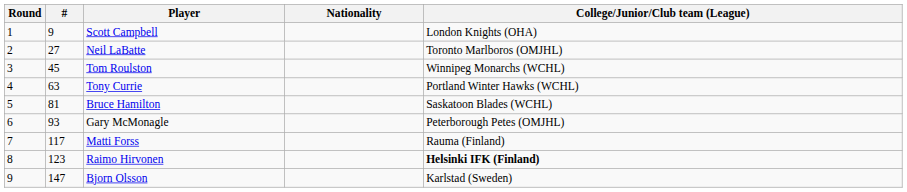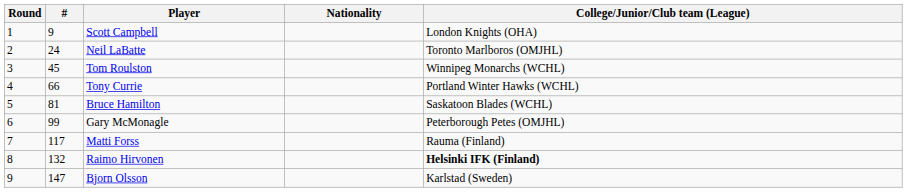 <table class="wikitable">
 <tr align="center">
 <th bgcolor="#DDDDFF" width="4.0%">Round</th>
 <th bgcolor="#DDDDFF" width="4.0%">#</th>
 <th bgcolor="#DDDDFF" width="21.0%">Player</th>
 <th bgcolor="#DDDDFF" width="14.5%">Nationality</th>
 <th bgcolor="#DDDDFF" width="50.0%">College/Junior/Club team (League)</th>
 </tr>
 <tr>
 <td>1</td>
 <td>9</td>
 <td><a href='#'>Scott Campbell</a></td>
 <td></td>
 <td>London Knights (OHA)</td>
 </tr>
 <tr>
 <td>2</td>
-<td>27</td>
+<td>24</td>
 <td><a href='#'>Neil LaBatte</a></td>
 <td></td>
 <td>Toronto Marlboros (OMJHL)</td>
 </tr>
 <tr>
 <td>3</td>
 <td>45</td>
 <td><a href='#'>Tom Roulston</a></td>
 <td></td>
 <td>Winnipeg Monarchs (WCHL)</td>
 </tr>
 <tr>
 <td>4</td>
-<td>63</td>
+<td>66</td>
 <td><a href='#'>Tony Currie</a></td>
 <td></td>
 <td>Portland Winter Hawks (WCHL)</td>
 </tr>
 <tr>
 <td>5</td>
 <td>81</td>
 <td><a href='#'>Bruce Hamilton</a></td>
 <td></td>
 <td>Saskatoon Blades (WCHL)</td>
 </tr>
 <tr>
 <td>6</td>
-<td>93</td>
+<td>99</td>
 <td>Gary McMonagle</td>
 <td></td>
 <td>Peterborough Petes (OMJHL)</td>
 </tr>
 <tr>
 <td>7</td>
 <td>117</td>
 <td><a href='#'>Matti Forss</a></td>
 <td></td>
 <td>Rauma (Finland)</td>
 </tr>
 <tr>
 <td>8</td>
-<td>123</td>
+<td>132</td>
 <td><a href='#'>Raimo Hirvonen</a></td>
 <td></td>
 <td><strong>Helsinki IFK (Finland)</strong></td>
 </tr>
 <tr>
 <td>9</td>
 <td>147</td>
 <td><a href='#'>Bjorn Olsson</a></td>
 <td></td>
 <td>Karlstad (Sweden)</td>
 </tr>
 </table>
